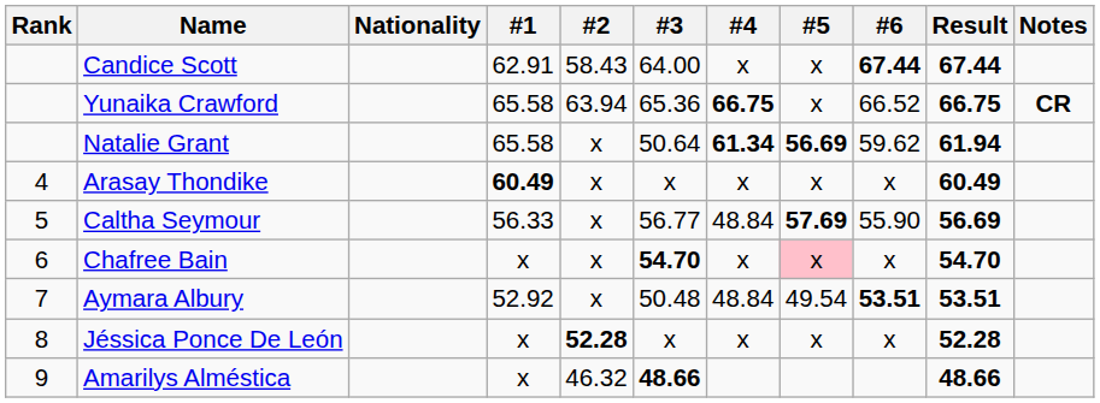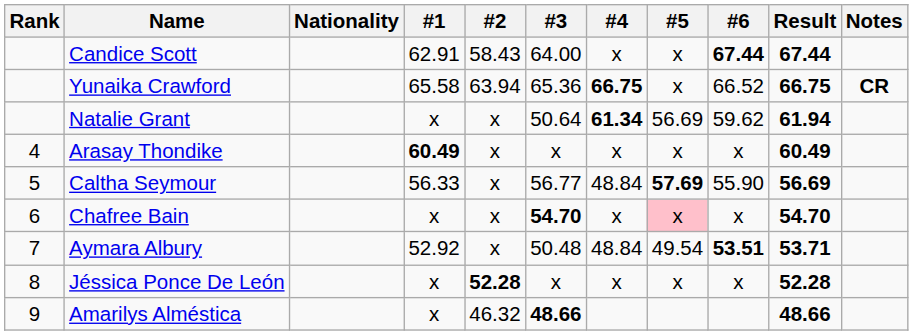 <table class="wikitable sortable" style="text-align:center;font-size:95%">
 <tr>
 <th>Rank</th>
 <th>Name</th>
 <th>Nationality</th>
 <th>#1</th>
 <th>#2</th>
 <th>#3</th>
 <th>#4</th>
 <th>#5</th>
 <th>#6</th>
 <th>Result</th>
 <th>Notes</th>
 </tr>
 <tr>
 <td></td>
 <td align=left><a href='#'>Candice Scott</a></td>
 <td align=left></td>
 <td>62.91</td>
 <td>58.43</td>
 <td>64.00</td>
 <td>x</td>
 <td>x</td>
 <td><strong>67.44</strong></td>
 <td><strong>67.44</strong></td>
 <td></td>
 </tr>
 <tr>
 <td></td>
 <td align=left><a href='#'>Yunaika Crawford</a></td>
 <td align=left></td>
 <td>65.58</td>
 <td>63.94</td>
 <td>65.36</td>
 <td><strong>66.75</strong></td>
 <td>x</td>
 <td>66.52</td>
 <td><strong>66.75</strong></td>
 <td><strong>CR</strong></td>
 </tr>
 <tr>
 <td></td>
 <td align=left><a href='#'>Natalie Grant</a></td>
 <td align=left></td>
-<td>65.58</td>
+<td>x</td>
 <td>x</td>
 <td>50.64</td>
 <td><strong>61.34</strong></td>
-<td><strong>56.69</strong></td>
+<td>56.69</td>
 <td>59.62</td>
 <td><strong>61.94</strong></td>
 <td></td>
 </tr>
 <tr>
 <td>4</td>
 <td align=left><a href='#'>Arasay Thondike</a></td>
 <td align=left></td>
 <td><strong>60.49</strong></td>
 <td>x</td>
 <td>x</td>
 <td>x</td>
 <td>x</td>
 <td>x</td>
 <td><strong>60.49</strong></td>
 <td></td>
 </tr>
 <tr>
 <td>5</td>
 <td align=left><a href='#'>Caltha Seymour</a></td>
 <td align=left></td>
 <td>56.33</td>
 <td>x</td>
 <td>56.77</td>
 <td>48.84</td>
 <td><strong>57.69</strong></td>
 <td>55.90</td>
 <td><strong>56.69</strong></td>
 <td></td>
 </tr>
 <tr>
 <td>6</td>
 <td align=left><a href='#'>Chafree Bain</a></td>
 <td align=left></td>
 <td>x</td>
 <td>x</td>
 <td><strong>54.70</strong></td>
 <td>x</td>
 <td style="background: pink;">x</td>
 <td>x</td>
 <td><strong>54.70</strong></td>
 <td></td>
 </tr>
 <tr>
 <td>7</td>
 <td align=left><a href='#'>Aymara Albury</a></td>
 <td align=left></td>
 <td>52.92</td>
 <td>x</td>
 <td>50.48</td>
 <td>48.84</td>
 <td>49.54</td>
 <td><strong>53.51</strong></td>
-<td><strong>53.51</strong></td>
+<td><strong>53.71</strong></td>
 <td></td>
 </tr>
 <tr>
 <td>8</td>
 <td align=left><a href='#'>Jéssica Ponce De León</a></td>
 <td align=left></td>
 <td>x</td>
 <td><strong>52.28</strong></td>
 <td>x</td>
 <td>x</td>
 <td>x</td>
 <td>x</td>
 <td><strong>52.28</strong></td>
 <td></td>
 </tr>
 <tr>
 <td>9</td>
 <td align=left><a href='#'>Amarilys Alméstica</a></td>
 <td align=left></td>
 <td>x</td>
 <td>46.32</td>
 <td><strong>48.66</strong></td>
 <td></td>
 <td></td>
 <td></td>
 <td><strong>48.66</strong></td>
 <td></td>
 </tr>
 </table>
